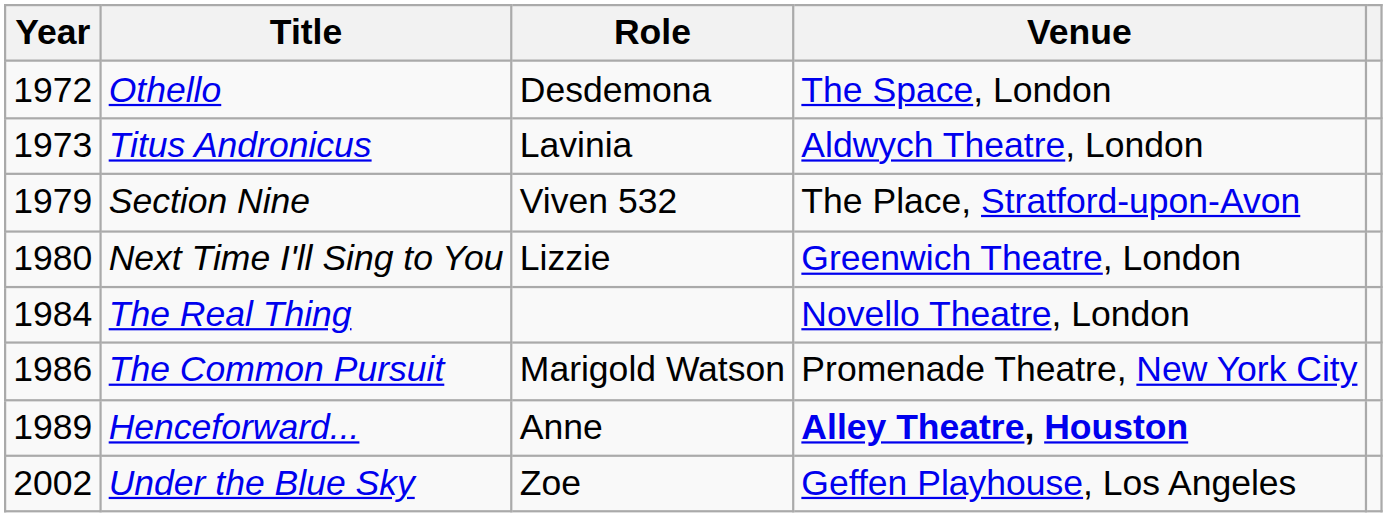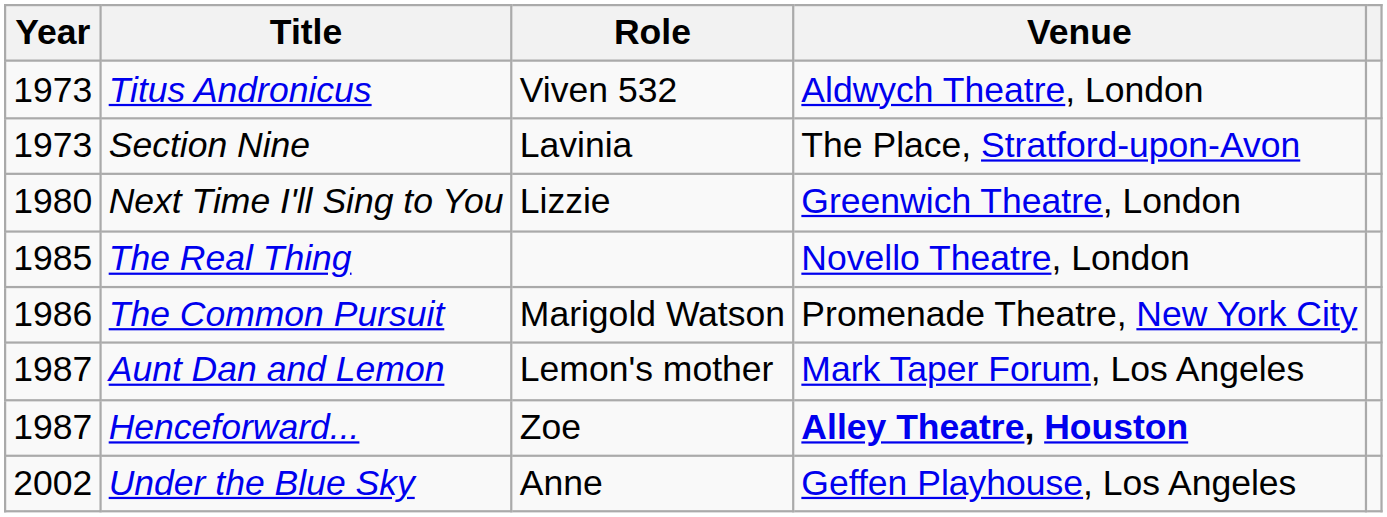 <table class="wikitable sortable">
 <tr>
 <th>Year</th>
 <th>Title</th>
 <th>Role</th>
 <th>Venue</th>
 <th class=unsortable></th>
 </tr>
 <tr>
-<td>1972</td>
-<td><em><a href='#'>Othello</a></em></td>
-<td>Desdemona</td>
-<td><a href='#'>The Space</a>, London</td>
+<td>1973</td>
+<td><em><a href='#'>Titus Andronicus</a></em></td>
+<td>Viven 532</td>
+<td><a href='#'>Aldwych Theatre</a>, London</td>
 <td align=center></td>
 </tr>
 <tr>
 <td>1973</td>
-<td><em><a href='#'>Titus Andronicus</a></em></td>
+<td><em>Section Nine</em></td>
 <td>Lavinia</td>
-<td><a href='#'>Aldwych Theatre</a>, London</td>
-<td align=center></td>
-</tr>
-<tr>
-<td>1979</td>
-<td><em>Section Nine</em></td>
-<td>Viven 532</td>
 <td>The Place, <a href='#'>Stratford-upon-Avon</a></td>
 <td align=center></td>
 </tr>
 <tr>
 <td>1980</td>
 <td><em>Next Time I'll Sing to You</em></td>
 <td>Lizzie</td>
 <td><a href='#'>Greenwich Theatre</a>, London</td>
 <td align=center></td>
 </tr>
 <tr>
-<td>1984</td>
+<td>1985</td>
 <td><em><a href='#'>The Real Thing</a></em></td>
 <td></td>
 <td><a href='#'>Novello Theatre</a>, London</td>
 <td align=center></td>
 </tr>
 <tr>
 <td>1986</td>
 <td><em><a href='#'>The Common Pursuit</a></em></td>
 <td>Marigold Watson</td>
 <td>Promenade Theatre, <a href='#'>New York City</a></td>
 <td align=center></td>
 </tr>
 <tr>
-<td>1989</td>
+<td>1987</td>
+<td><em><a href='#'>Aunt Dan and Lemon</a></em></td>
+<td>Lemon's mother</td>
+<td><a href='#'>Mark Taper Forum</a>, Los Angeles</td>
+<td align=center></td>
+</tr>
+<tr>
+<td>1987</td>
 <td><em><a href='#'>Henceforward...</a></em></td>
-<td>Anne</td>
+<td>Zoe</td>
 <td><strong><a href='#'>Alley Theatre</a>, <a href='#'>Houston</a></strong></td>
 <td align=center></td>
 </tr>
 <tr>
 <td>2002</td>
 <td><em><a href='#'>Under the Blue Sky</a></em></td>
-<td>Zoe</td>
+<td>Anne</td>
 <td><a href='#'>Geffen Playhouse</a>, Los Angeles</td>
 <td align=center></td>
 </tr>
 </table>
